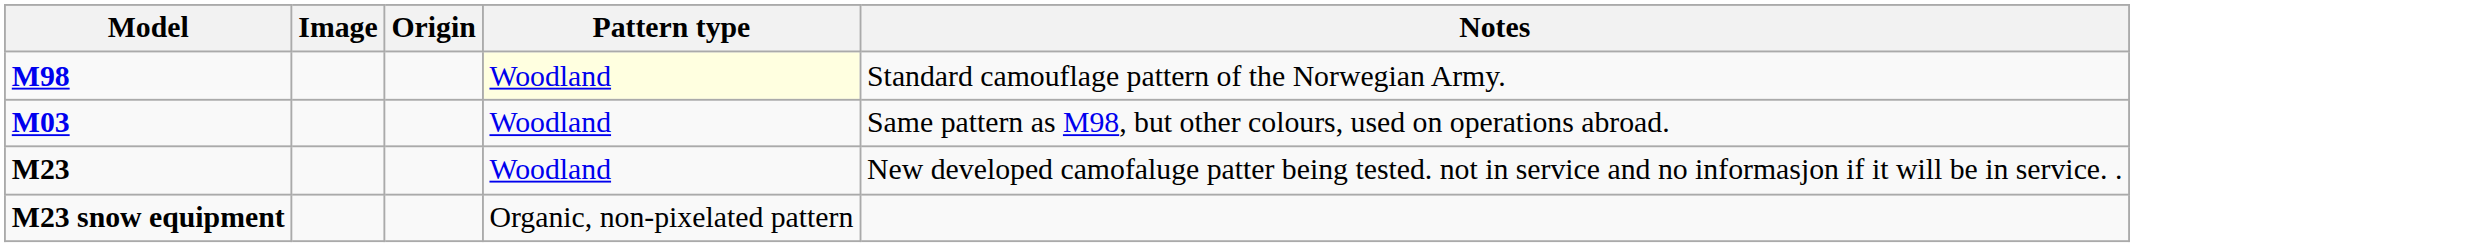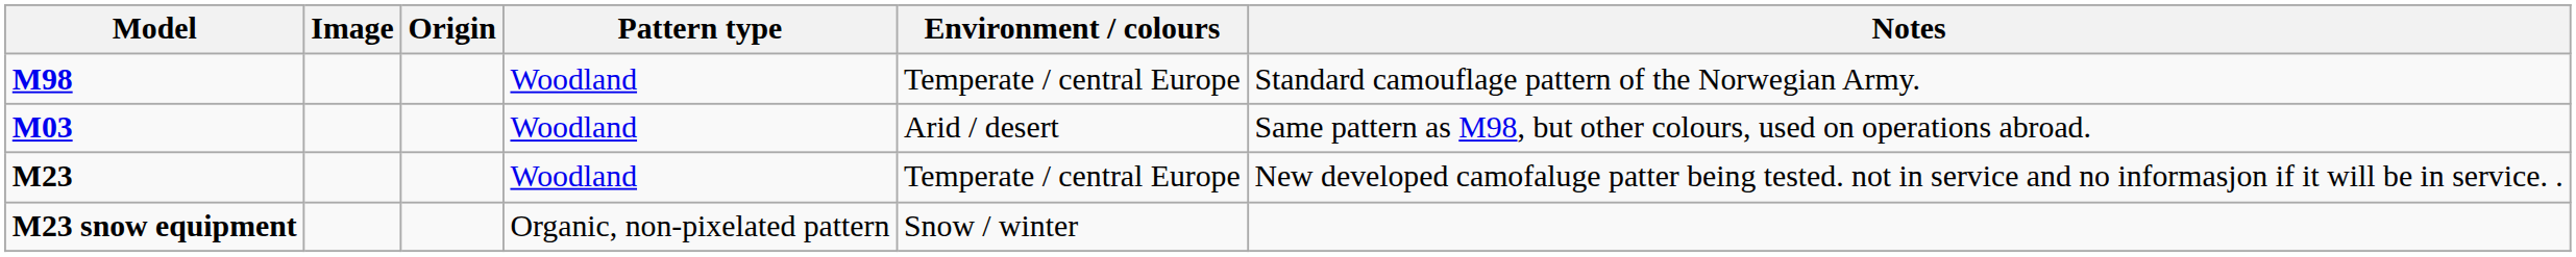 <table class="wikitable">
 <tr>
 <th>Model</th>
 <th>Image</th>
 <th>Origin</th>
 <th>Pattern type</th>
+<th>Environment / colours</th>
 <th>Notes</th>
 </tr>
 <tr>
 <td><a href='#'><strong>M98</strong></a></td>
 <td></td>
 <td></td>
-<td style="background: lightyellow;"><a href='#'>Woodland</a></td>
+<td><a href='#'>Woodland</a></td>
+<td>Temperate / central Europe</td>
 <td>Standard camouflage pattern of the Norwegian Army.</td>
 </tr>
 <tr>
 <td><a href='#'><strong>M03</strong></a></td>
 <td></td>
 <td></td>
 <td><a href='#'>Woodland</a></td>
+<td>Arid / desert</td>
 <td>Same pattern as <a href='#'>M98</a>, but other colours, used on operations abroad.</td>
 </tr>
 <tr>
 <td><strong>M23</strong></td>
 <td></td>
 <td></td>
 <td><a href='#'>Woodland</a></td>
+<td>Temperate / central Europe</td>
 <td>New developed camofaluge patter being tested. not in service and no informasjon if it will be in service. .</td>
 </tr>
 <tr>
 <td><strong>M23 snow equipment</strong></td>
 <td></td>
 <td></td>
 <td>Organic, non-pixelated pattern</td>
+<td>Snow / winter</td>
 <td></td>
 </tr>
 </table>
